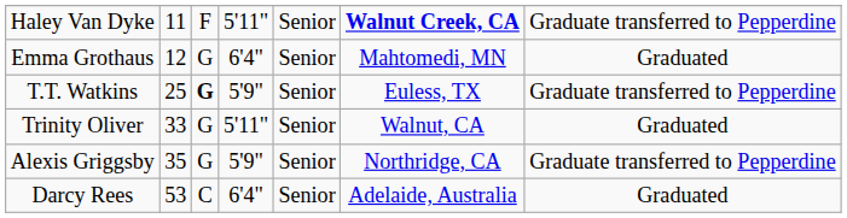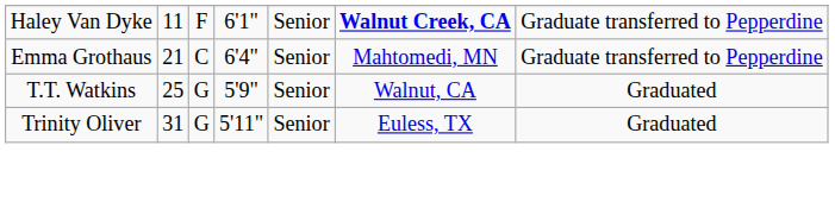 <table class="wikitable sortable" style="text-align: center">
 <tr align=center>
 </tr>
 <tr>
 <td>Haley Van Dyke</td>
 <td>11</td>
 <td>F</td>
-<td>5'11"</td>
+<td>6'1"</td>
 <td>Senior</td>
 <td><strong><a href='#'>Walnut Creek, CA</a></strong></td>
 <td>Graduate transferred to <a href='#'>Pepperdine</a></td>
 </tr>
 <tr>
 <td>Emma Grothaus</td>
-<td>12</td>
-<td>G</td>
+<td>21</td>
+<td>C</td>
 <td>6'4"</td>
 <td>Senior</td>
 <td><a href='#'>Mahtomedi, MN</a></td>
-<td>Graduated</td>
+<td>Graduate transferred to <a href='#'>Pepperdine</a></td>
 </tr>
 <tr>
 <td>T.T. Watkins</td>
 <td>25</td>
-<td><strong>G</strong></td>
+<td>G</td>
 <td>5'9"</td>
-<td>Senior</td>
-<td><a href='#'>Euless, TX</a></td>
-<td>Graduate transferred to <a href='#'>Pepperdine</a></td>
-</tr>
-<tr>
-<td>Trinity Oliver</td>
-<td>33</td>
-<td>G</td>
-<td>5'11"</td>
 <td>Senior</td>
 <td><a href='#'>Walnut, CA</a></td>
 <td>Graduated</td>
 </tr>
 <tr>
-<td>Alexis Griggsby</td>
-<td>35</td>
+<td>Trinity Oliver</td>
+<td>31</td>
 <td>G</td>
-<td>5'9"</td>
+<td>5'11"</td>
 <td>Senior</td>
-<td><a href='#'>Northridge, CA</a></td>
-<td>Graduate transferred to <a href='#'>Pepperdine</a></td>
-</tr>
-<tr>
-<td>Darcy Rees</td>
-<td>53</td>
-<td>C</td>
-<td>6'4"</td>
-<td>Senior</td>
-<td><a href='#'>Adelaide, Australia</a></td>
+<td><a href='#'>Euless, TX</a></td>
 <td>Graduated</td>
 </tr>
 </table>
